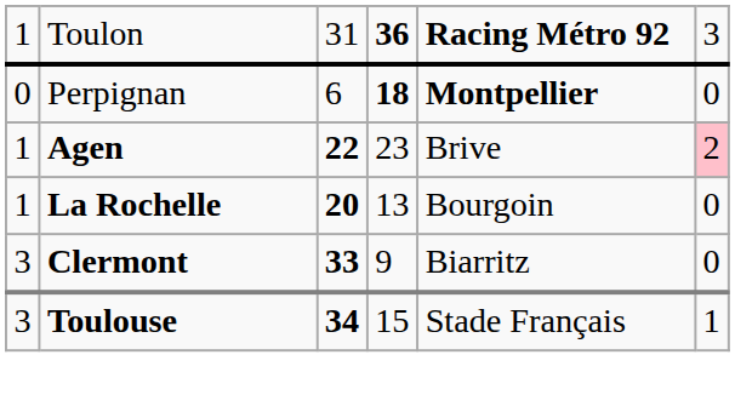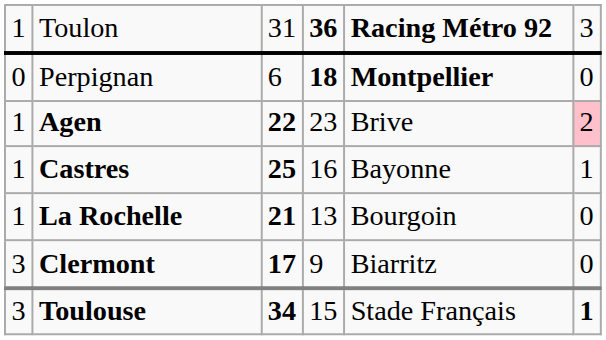 <table class="wikitable left" cellpadding="0" cellspacing="0" style="font-size:90%;">
 <tr style="border-bottom:2px solid black;">
 <td>1</td>
 <td>Toulon</td>
 <td>31</td>
 <td><strong>36</strong></td>
 <td><strong>Racing Métro 92</strong></td>
 <td>3</td>
 </tr>
 <tr>
 <td>0</td>
 <td width="110px">Perpignan</td>
 <td>6</td>
 <td><strong>18</strong></td>
 <td width="110px"><strong>Montpellier</strong></td>
 <td>0</td>
 </tr>
 <tr>
 <td>1</td>
 <td><strong>Agen</strong></td>
 <td><strong>22</strong></td>
 <td>23</td>
 <td>Brive</td>
 <td style="background: pink;">2</td>
 </tr>
 <tr>
 <td>1</td>
+<td><strong>Castres</strong></td>
+<td><strong>25</strong></td>
+<td>16</td>
+<td>Bayonne</td>
+<td>1</td>
+</tr>
+<tr>
+<td>1</td>
 <td><strong>La Rochelle</strong></td>
-<td><strong>20</strong></td>
+<td><strong>21</strong></td>
 <td>13</td>
 <td>Bourgoin</td>
 <td>0</td>
 </tr>
 <tr style="border-bottom:2px solid grey;">
 <td>3</td>
 <td><strong>Clermont</strong></td>
-<td><strong>33</strong></td>
+<td><strong>17</strong></td>
 <td>9</td>
 <td>Biarritz</td>
 <td>0</td>
 </tr>
 <tr>
 <td>3</td>
 <td><strong>Toulouse</strong></td>
 <td><strong>34</strong></td>
 <td>15</td>
 <td>Stade Français</td>
-<td>1</td>
+<td><strong>1</strong></td>
 </tr>
 </table>
